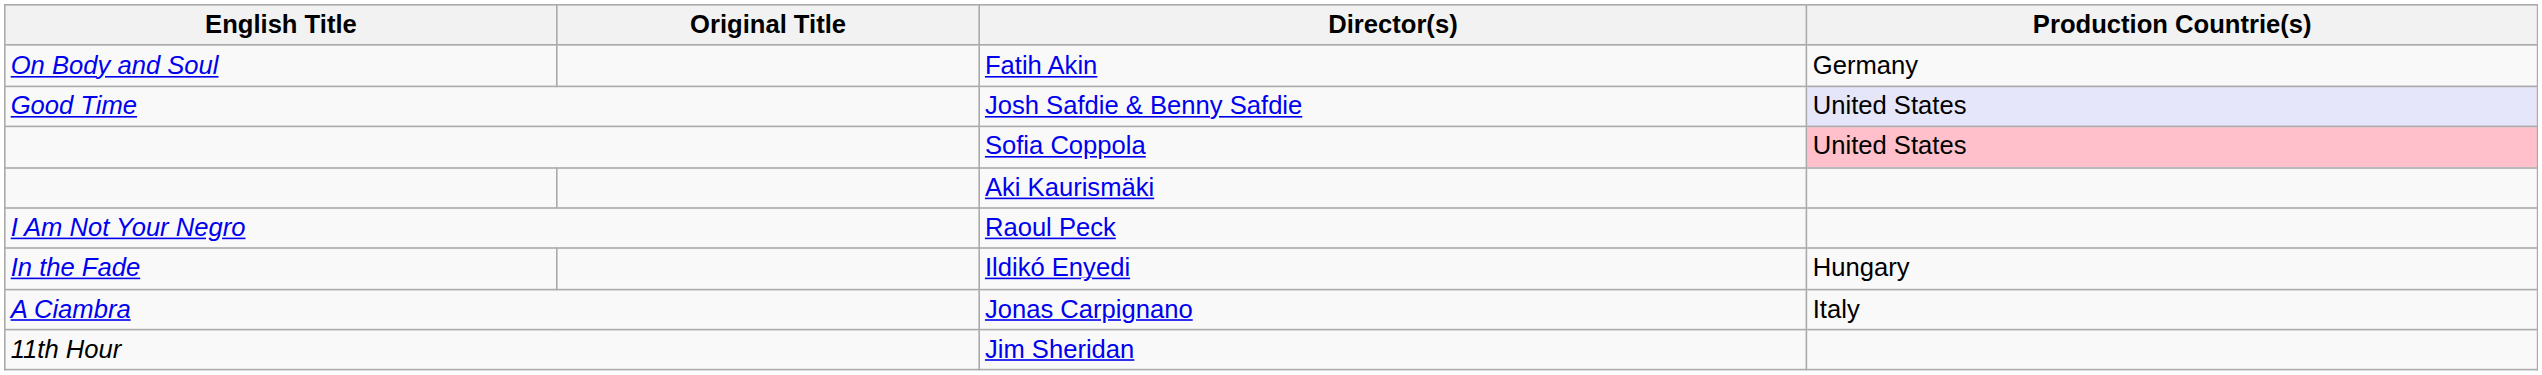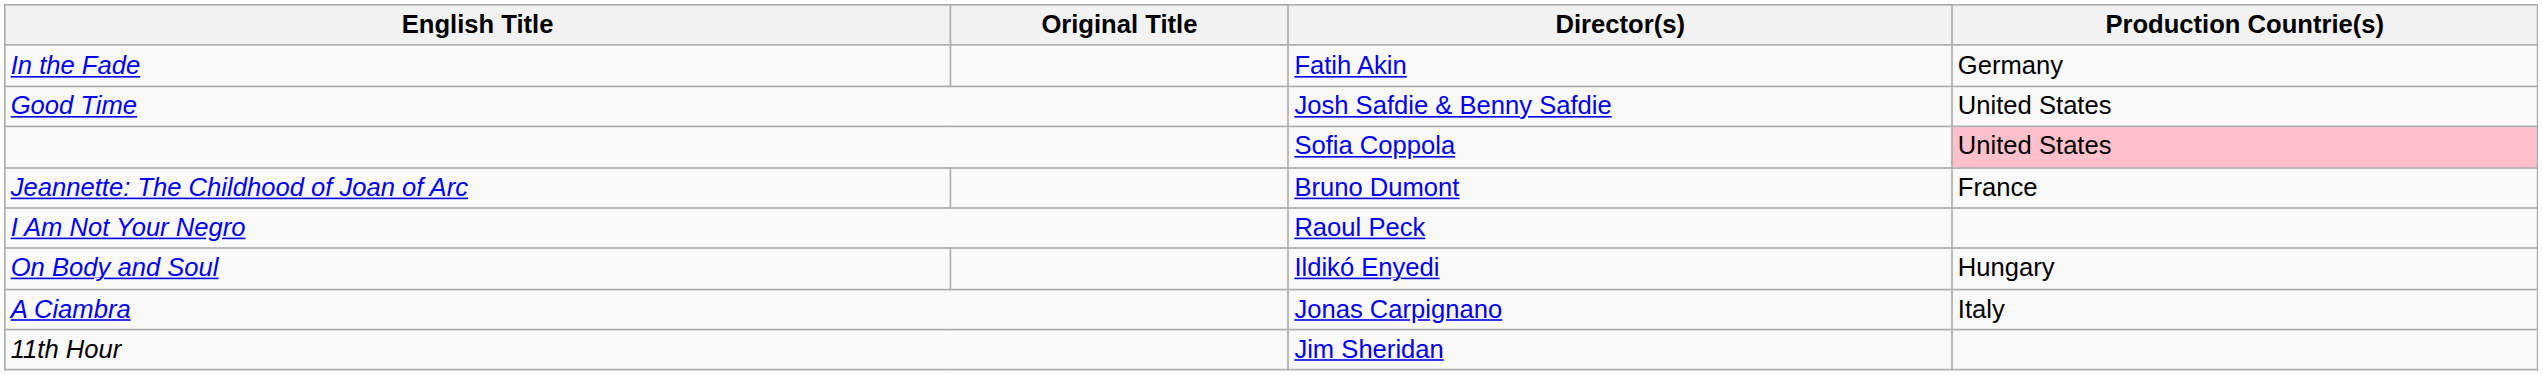 <table class="sortable wikitable" style="width:100%; margin-bottom:4px" cellpadding="5">
 <tr>
 <th scope="col">English Title</th>
 <th scope="col">Original Title</th>
 <th scope="col">Director(s)</th>
 <th scope="col">Production Countrie(s)</th>
 </tr>
 <tr>
-<td><em><a href='#'>On Body and Soul</a></em></td>
+<td><em><a href='#'>In the Fade</a></em></td>
 <td></td>
 <td><a href='#'>Fatih Akin</a></td>
 <td>Germany</td>
 </tr>
 <tr>
 <td colspan = "2"><em><a href='#'>Good Time</a></em></td>
 <td><a href='#'>Josh Safdie & Benny Safdie</a></td>
-<td style="background: lavender;">United States</td>
+<td>United States</td>
 </tr>
 <tr>
 <td colspan = "2"></td>
 <td><a href='#'>Sofia Coppola</a></td>
 <td style="background: pink;">United States</td>
 </tr>
 <tr>
+<td><em><a href='#'>Jeannette: The Childhood of Joan of Arc</a></em></td>
 <td></td>
-<td></td>
-<td><a href='#'>Aki Kaurismäki</a></td>
-<td></td>
+<td><a href='#'>Bruno Dumont</a></td>
+<td>France</td>
 </tr>
 <tr>
 <td colspan = "2"><em><a href='#'>I Am Not Your Negro</a></em></td>
 <td><a href='#'>Raoul Peck</a></td>
 <td></td>
 </tr>
 <tr>
-<td><em><a href='#'>In the Fade</a></em></td>
+<td><em><a href='#'>On Body and Soul</a></em></td>
 <td></td>
 <td><a href='#'>Ildikó Enyedi</a></td>
 <td>Hungary</td>
 </tr>
 <tr>
 <td colspan = "2"><em><a href='#'>A Ciambra</a></em></td>
 <td><a href='#'>Jonas Carpignano</a></td>
 <td>Italy</td>
 </tr>
 <tr>
 <td colspan = "2"><em>11th Hour</em></td>
 <td><a href='#'>Jim Sheridan</a></td>
 <td></td>
 </tr>
 </table>
